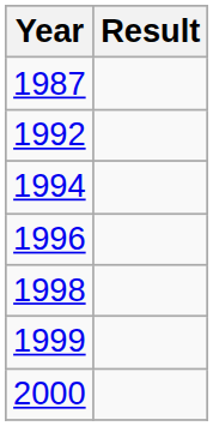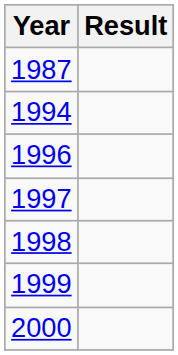 <table class="wikitable" style="text-align:center">
 <tr>
 <th>Year</th>
 <th>Result</th>
 </tr>
 <tr>
 <td><a href='#'>1987</a></td>
 <td></td>
 </tr>
 <tr>
-<td><a href='#'>1992</a></td>
-<td></td>
-</tr>
-<tr>
 <td><a href='#'>1994</a></td>
 <td></td>
 </tr>
 <tr>
 <td><a href='#'>1996</a></td>
+<td></td>
+</tr>
+<tr>
+<td><a href='#'>1997</a></td>
 <td></td>
 </tr>
 <tr>
 <td><a href='#'>1998</a></td>
 <td></td>
 </tr>
 <tr>
 <td><a href='#'>1999</a></td>
 <td></td>
 </tr>
 <tr>
 <td><a href='#'>2000</a></td>
 <td></td>
 </tr>
 </table>
